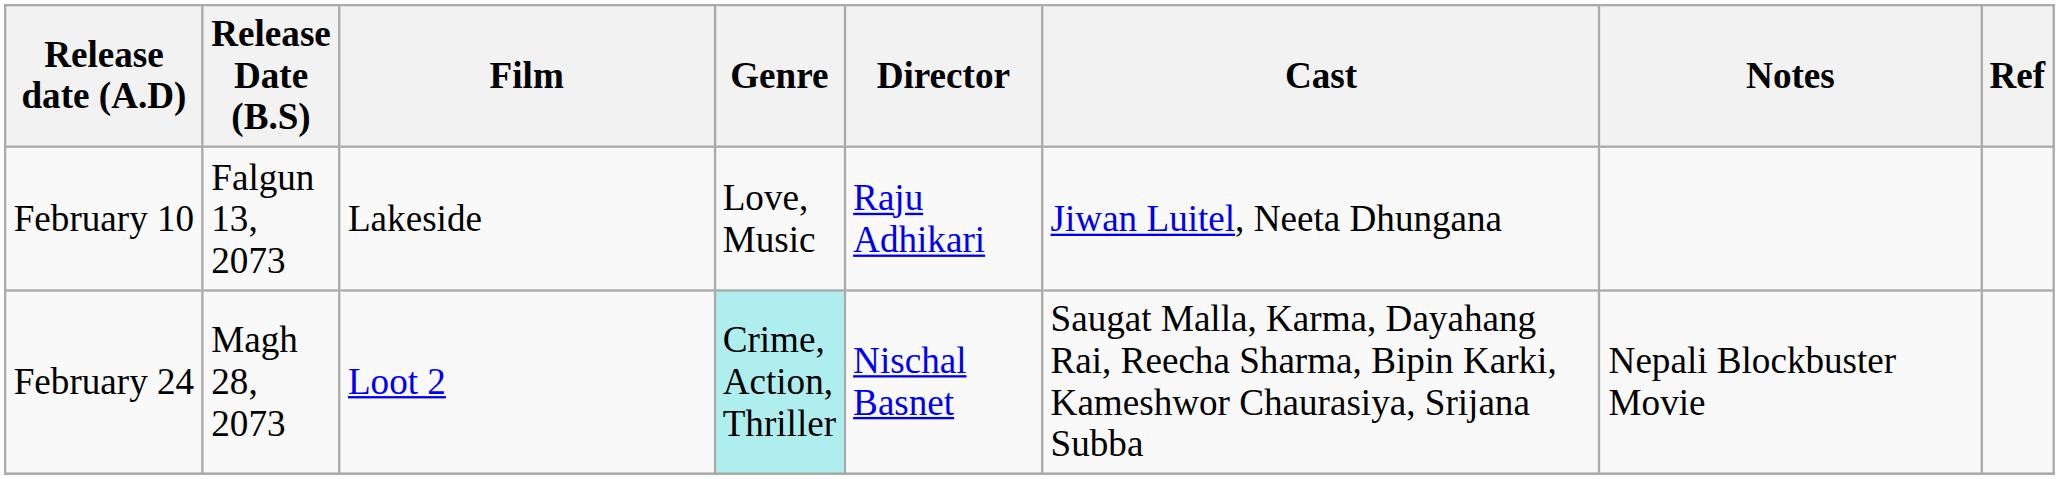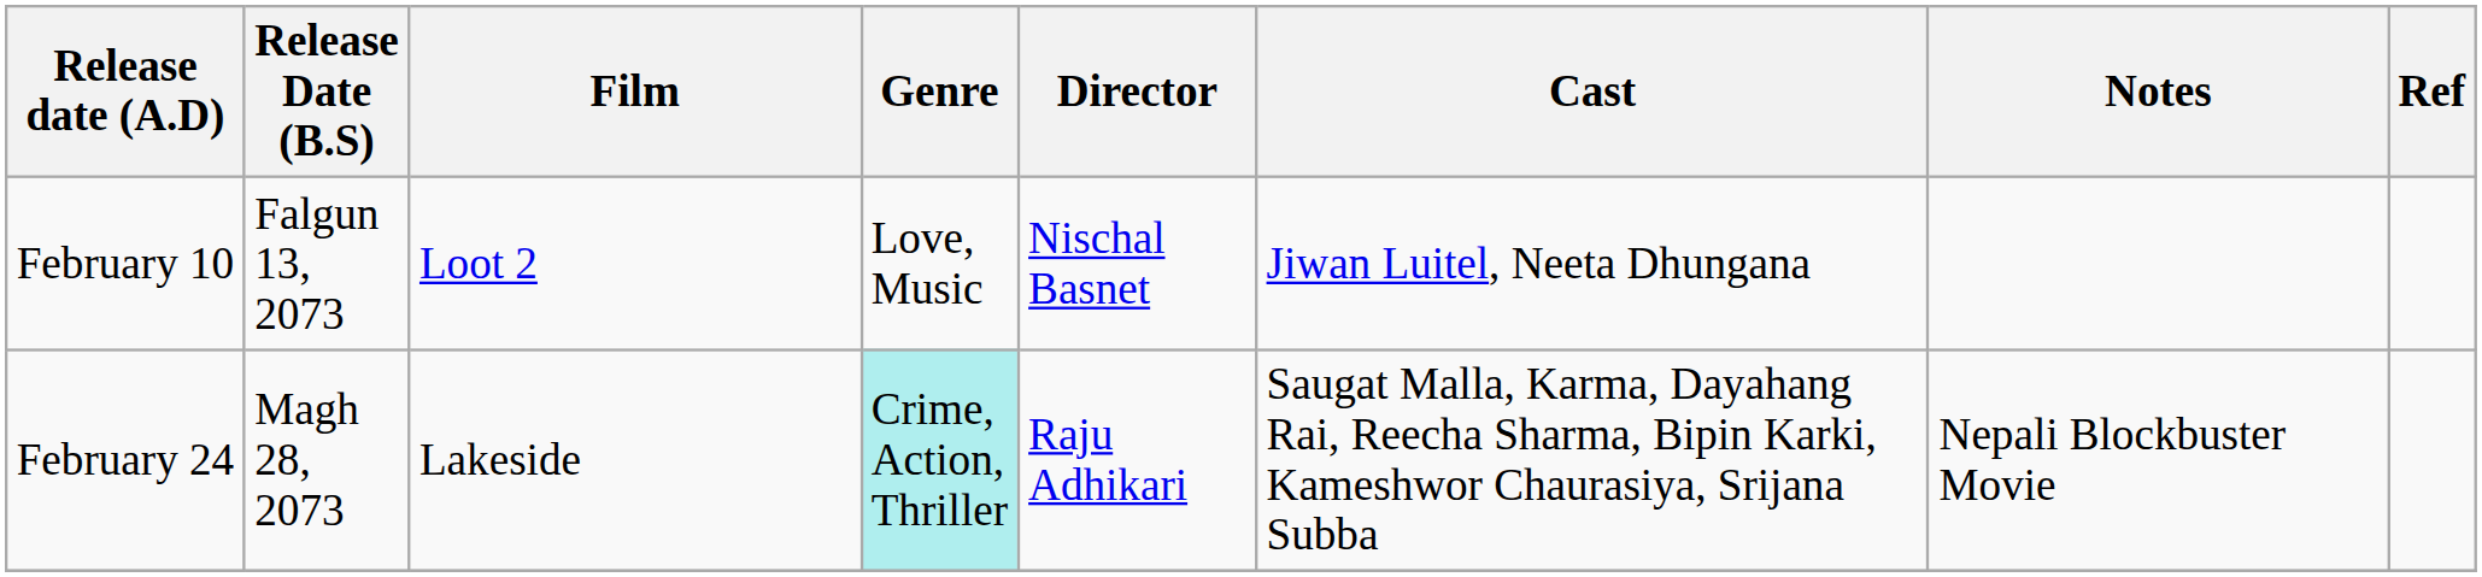 <table class="wikitable sortable" style="width:100%">
 <tr>
 <th style="width:10%;">Release date (A.D)</th>
 <th>Release Date (B.S)</th>
 <th style="width:20%;">Film</th>
 <th>Genre</th>
 <th style="width:10%;">Director</th>
 <th style="width:30%;">Cast</th>
 <th style="width:20%;">Notes</th>
 <th style="width:2%;">Ref</th>
 </tr>
 <tr>
 <td>February 10</td>
 <td>Falgun 13, 2073</td>
-<td>Lakeside</td>
+<td><a href='#'>Loot 2</a></td>
 <td>Love, Music</td>
-<td><a href='#'>Raju Adhikari</a></td>
+<td><a href='#'>Nischal Basnet</a></td>
 <td><a href='#'>Jiwan Luitel</a>, Neeta Dhungana</td>
 <td></td>
 <td></td>
 </tr>
 <tr>
 <td>February 24</td>
 <td>Magh 28, 2073</td>
-<td><a href='#'>Loot 2</a></td>
+<td>Lakeside</td>
 <td style="background: paleturquoise;">Crime, Action, Thriller</td>
-<td><a href='#'>Nischal Basnet</a></td>
+<td><a href='#'>Raju Adhikari</a></td>
 <td>Saugat Malla, Karma, Dayahang Rai, Reecha Sharma, Bipin Karki, Kameshwor Chaurasiya, Srijana Subba</td>
 <td>Nepali Blockbuster Movie</td>
 <td></td>
 </tr>
 <tr>
 </tr>
 </table>
